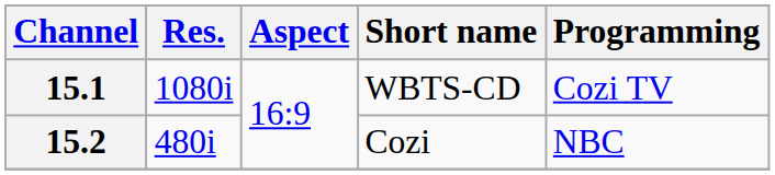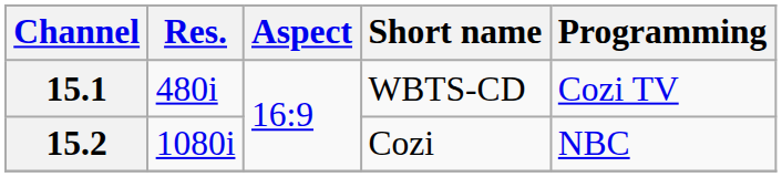 <table class="wikitable">
 <tr>
 <th scope = "col"><a href='#'>Channel</a></th>
 <th scope = "col"><a href='#'>Res.</a></th>
 <th scope = "col"><a href='#'>Aspect</a></th>
 <th scope = "col">Short name</th>
 <th scope = "col">Programming</th>
 </tr>
 <tr>
 <th scope = "row">15.1</th>
-<td><a href='#'>1080i</a></td>
+<td><a href='#'>480i</a></td>
 <td rowspan="2"><a href='#'>16:9</a></td>
 <td>WBTS-CD</td>
 <td><a href='#'>Cozi TV</a></td>
 </tr>
 <tr>
 <th scope = "row">15.2</th>
-<td><a href='#'>480i</a></td>
+<td><a href='#'>1080i</a></td>
 <td>Cozi</td>
 <td><a href='#'>NBC</a></td>
 </tr>
 <tr>
 </tr>
 </table>
